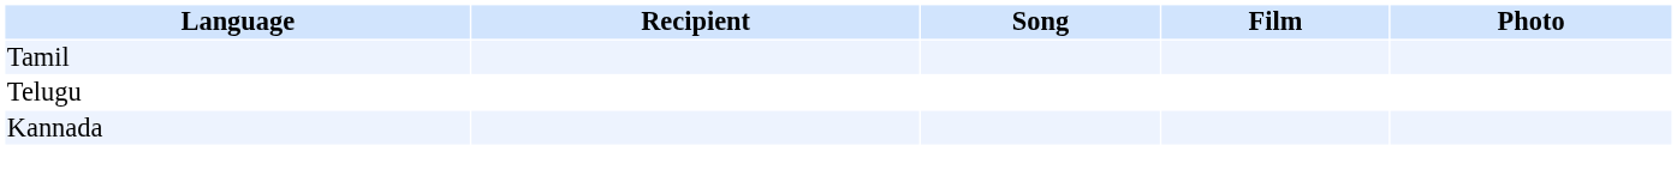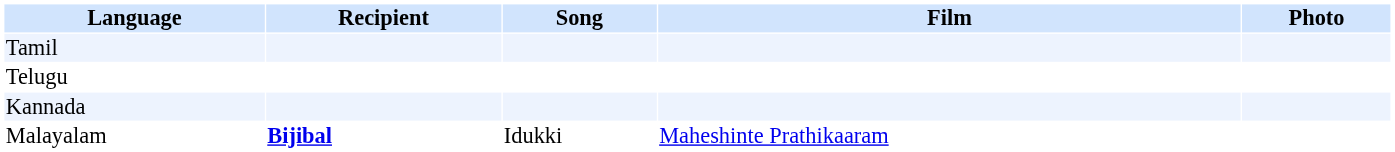 <table cellspacing="1" cellpadding="1" border="0" style="width:50%;">
 <tr style="background:#d1e4fd;">
 <th>Language</th>
 <th>Recipient</th>
 <th>Song</th>
 <th>Film</th>
 <th>Photo</th>
 </tr>
 <tr style="background:#edf3fe;">
 <td>Tamil</td>
 <td></td>
 <td></td>
 <td></td>
 <td></td>
 </tr>
 <tr>
 <td>Telugu</td>
 <td></td>
 <td></td>
 <td></td>
 <td></td>
 </tr>
 <tr style="background:#edf3fe;">
 <td>Kannada</td>
 <td></td>
 <td></td>
 <td></td>
 <td></td>
 </tr>
+<tr>
+<td>Malayalam</td>
+<td><strong><a href='#'>Bijibal</a></strong></td>
+<td>Idukki</td>
+<td><a href='#'>Maheshinte Prathikaaram</a></td>
+<td></td>
+</tr>
 </table>
